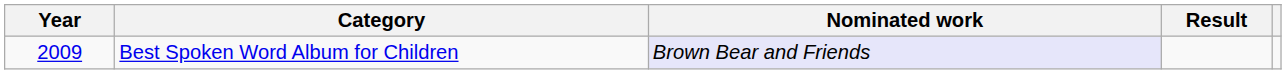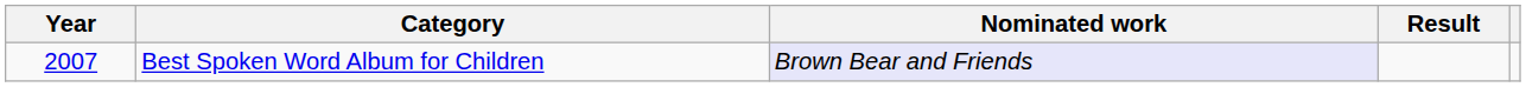 <table class=wikitable>
 <tr>
 <th scope="col" style="width:5em;">Year</th>
 <th scope="col" style="width:26em;">Category</th>
 <th scope="col" style="width:25em;">Nominated work</th>
 <th scope="col" style="width:5em;">Result</th>
 <th></th>
 </tr>
 <tr>
-<td style="text-align:center;"><a href='#'>2009</a></td>
+<td style="text-align:center;"><a href='#'>2007</a></td>
 <td><a href='#'>Best Spoken Word Album for Children</a></td>
 <td style="background: lavender;"><em>Brown Bear and Friends</em></td>
 <td></td>
 <td style="text-align:center;"></td>
 </tr>
 </table>
